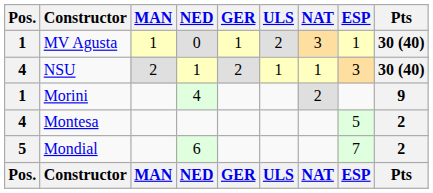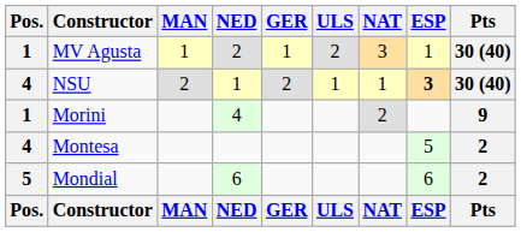 <table class="wikitable" style="font-size: 85%; text-align:center">
 <tr>
 <th>Pos.</th>
 <th>Constructor</th>
 <th><a href='#'>MAN</a><br></th>
 <th><a href='#'>NED</a><br></th>
 <th><a href='#'>GER</a><br></th>
 <th><a href='#'>ULS</a><br></th>
 <th><a href='#'>NAT</a><br></th>
 <th><a href='#'>ESP</a><br></th>
 <th>Pts</th>
 </tr>
 <tr>
 <th>1</th>
 <td align="left"> <a href='#'>MV Agusta</a></td>
 <td style="background:#ffffbf;">1</td>
-<td style="background:#dfdfdf;">0</td>
+<td style="background:#dfdfdf;">2</td>
 <td style="background:#ffffbf;">1</td>
 <td style="background:#dfdfdf;">2</td>
 <td style="background:#ffdf9f;">3</td>
 <td style="background:#ffffbf;">1</td>
 <th>30 (40)</th>
 </tr>
 <tr>
 <th>4</th>
 <td align="left"> <a href='#'>NSU</a></td>
 <td style="background:#dfdfdf;">2</td>
 <td style="background:#ffffbf;">1</td>
 <td style="background:#dfdfdf;">2</td>
 <td style="background:#ffffbf;">1</td>
 <td style="background:#ffffbf;">1</td>
-<td style="background:#ffdf9f;">3</td>
+<td style="background:#ffdf9f;"><strong>3</strong></td>
 <th>30 (40)</th>
 </tr>
 <tr>
 <th>1</th>
 <td align="left"> <a href='#'>Morini</a></td>
 <td></td>
 <td style="background:#dfffdf;">4</td>
 <td></td>
 <td></td>
 <td style="background:#dfdfdf;">2</td>
 <td></td>
 <th>9</th>
 </tr>
 <tr>
 <th>4</th>
 <td align="left"> <a href='#'>Montesa</a></td>
 <td></td>
 <td></td>
 <td></td>
 <td></td>
 <td></td>
 <td style="background:#dfffdf;">5</td>
 <th>2</th>
 </tr>
 <tr>
 <th>5</th>
 <td align="left"> <a href='#'>Mondial</a></td>
 <td></td>
 <td style="background:#dfffdf;">6</td>
 <td></td>
 <td></td>
 <td></td>
-<td style="background:#dfffdf;">7</td>
+<td style="background:#dfffdf;">6</td>
 <th>2</th>
 </tr>
 <tr>
 <th>Pos.</th>
 <th>Constructor</th>
 <th><a href='#'>MAN</a><br></th>
 <th><a href='#'>NED</a><br></th>
 <th><a href='#'>GER</a><br></th>
 <th><a href='#'>ULS</a><br></th>
 <th><a href='#'>NAT</a><br></th>
 <th><a href='#'>ESP</a><br></th>
 <th>Pts</th>
 </tr>
 </table>
